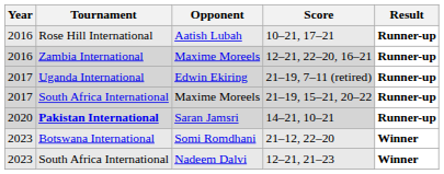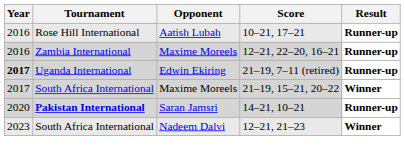 <table class="sortable wikitable" style="font-size: 90%;">
 <tr>
 <th>Year</th>
 <th>Tournament</th>
 <th>Opponent</th>
 <th>Score</th>
 <th>Result</th>
 </tr>
 <tr style="background:#E9E9E9">
 <td align="center">2016</td>
 <td align="left">Rose Hill International</td>
 <td align="left"> <a href='#'>Aatish Lubah</a></td>
 <td align="left">10–21, 17–21</td>
 <td style="text-align:left; background:white"> <strong>Runner-up</strong></td>
 </tr>
 <tr style="background:#D5D5D5">
 <td align="center">2016</td>
 <td align="left"><a href='#'>Zambia International</a></td>
 <td align="left"> <a href='#'>Maxime Moreels</a></td>
 <td align="left">12–21, 22–20, 16–21</td>
 <td style="text-align:left; background:white"> <strong>Runner-up</strong></td>
 </tr>
 <tr style="background:#D5D5D5">
-<td align="center">2017</td>
+<td align="center"><strong>2017</strong></td>
 <td align="left"><a href='#'>Uganda International</a></td>
 <td align="left"> <a href='#'>Edwin Ekiring</a></td>
 <td align="left">21–19, 7–11 (retired)</td>
 <td style="text-align:left; background:white"> <strong>Runner-up</strong></td>
 </tr>
 <tr style="background:#D5D5D5">
 <td align="center">2017</td>
 <td align="left"><a href='#'>South Africa International</a></td>
 <td align="left"> Maxime Moreels</td>
 <td align="left">21–19, 15–21, 20–22</td>
-<td style="text-align:left; background:white"> <strong>Runner-up</strong></td>
+<td style="text-align:left; background:white"> <strong>Winner</strong></td>
 </tr>
 <tr style="background:#D5D5D5">
 <td align="center">2020</td>
 <td align="left"><strong><a href='#'>Pakistan International</a></strong></td>
 <td align="left"> <a href='#'>Saran Jamsri</a></td>
 <td align="left">14–21, 10–21</td>
 <td style="text-align:left; background:white"> <strong>Runner-up</strong></td>
 </tr>
 <tr style="background:#E9E9E9">
 <td align="center">2023</td>
-<td align="left"><a href='#'>Botswana International</a></td>
-<td align="left"> <a href='#'>Somi Romdhani</a></td>
-<td align="left">21–12, 22–20</td>
-<td style="text-align:left; background:white"> <strong>Winner</strong></td>
-</tr>
-<tr style="background:#E9E9E9">
-<td align="center">2023</td>
 <td align="left">South Africa International</td>
 <td align="left"> <a href='#'>Nadeem Dalvi</a></td>
 <td align="left">12–21, 21–23</td>
 <td style="text-align:left; background:white"> <strong>Winner</strong></td>
 </tr>
 </table>
